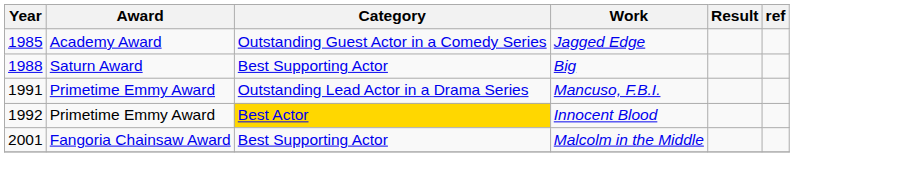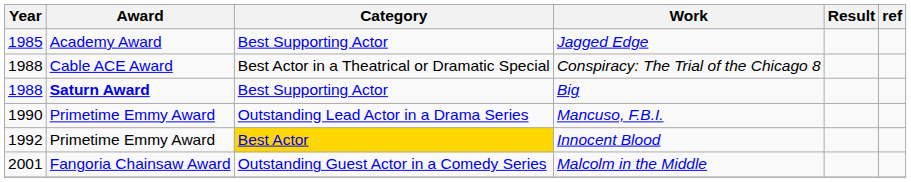 <table class="wikitable">
 <tr>
 <th>Year</th>
 <th>Award</th>
 <th>Category</th>
 <th>Work</th>
 <th>Result</th>
 <th>ref</th>
 </tr>
 <tr>
 <td><a href='#'>1985</a></td>
 <td><a href='#'>Academy Award</a></td>
-<td><a href='#'>Outstanding Guest Actor in a Comedy Series</a></td>
+<td><a href='#'>Best Supporting Actor</a></td>
 <td><em><a href='#'>Jagged Edge</a></em></td>
 <td></td>
 <td></td>
 </tr>
 <tr>
+<td>1988</td>
+<td><a href='#'>Cable ACE Award</a></td>
+<td>Best Actor in a Theatrical or Dramatic Special</td>
+<td><em>Conspiracy: The Trial of the Chicago 8</em></td>
+<td></td>
+<td></td>
+</tr>
+<tr>
 <td><a href='#'>1988</a></td>
-<td><a href='#'>Saturn Award</a></td>
+<td><strong><a href='#'>Saturn Award</a></strong></td>
 <td><a href='#'>Best Supporting Actor</a></td>
 <td><em><a href='#'>Big</a></em></td>
 <td></td>
 <td></td>
 </tr>
 <tr>
-<td>1991</td>
+<td>1990</td>
 <td><a href='#'>Primetime Emmy Award</a></td>
 <td><a href='#'>Outstanding Lead Actor in a Drama Series</a></td>
 <td><em><a href='#'>Mancuso, F.B.I.</a></em></td>
 <td></td>
 <td></td>
 </tr>
 <tr>
 <td>1992</td>
 <td>Primetime Emmy Award</td>
 <td style="background: gold;"><a href='#'>Best Actor</a></td>
 <td><em><a href='#'>Innocent Blood</a></em></td>
 <td></td>
 <td></td>
 </tr>
 <tr>
 <td>2001</td>
 <td><a href='#'>Fangoria Chainsaw Award</a></td>
-<td><a href='#'>Best Supporting Actor</a></td>
+<td><a href='#'>Outstanding Guest Actor in a Comedy Series</a></td>
 <td><em><a href='#'>Malcolm in the Middle</a></em></td>
 <td></td>
 <td></td>
 </tr>
 <tr>
 </tr>
 </table>
